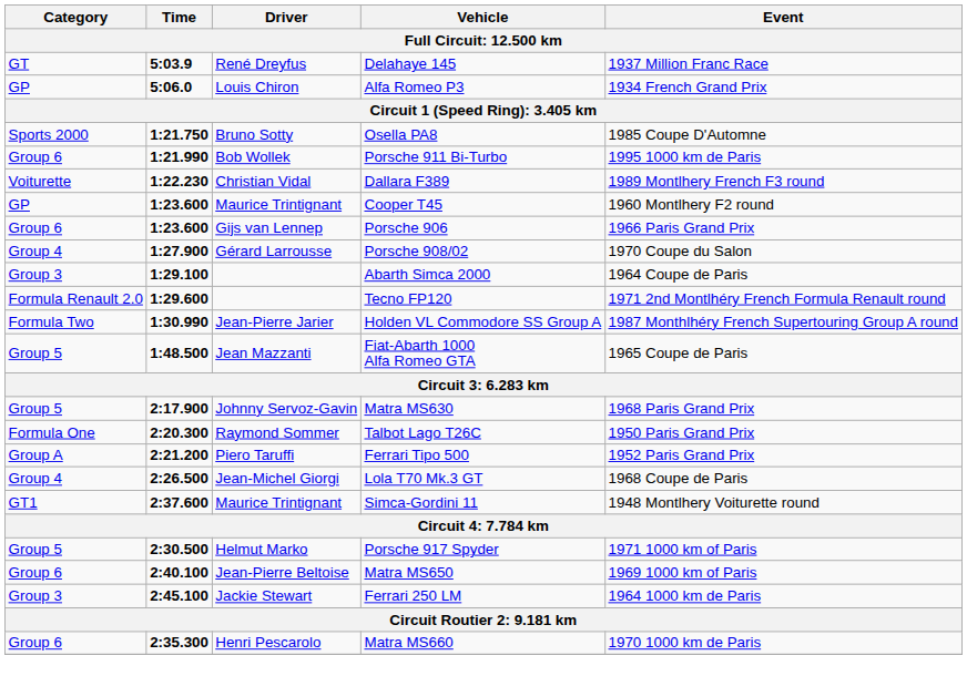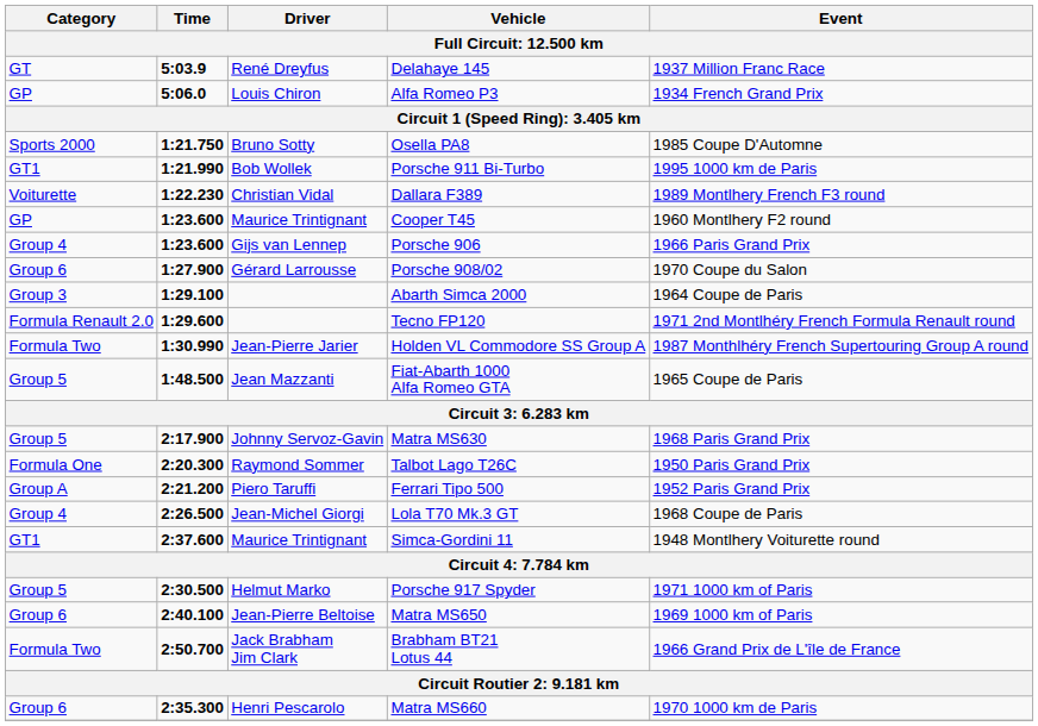 <table class=wikitable style="font-size:90%">
 <tr>
 <th>Category</th>
 <th>Time</th>
 <th>Driver</th>
 <th>Vehicle</th>
 <th>Event</th>
 </tr>
 <tr>
 <th colspan=5>Full Circuit: 12.500 km</th>
 </tr>
 <tr>
 <td><a href='#'>GT</a></td>
 <td><strong>5:03.9</strong></td>
 <td><a href='#'>René Dreyfus</a></td>
 <td><a href='#'>Delahaye 145</a></td>
 <td><a href='#'>1937 Million Franc Race</a></td>
 </tr>
 <tr>
 <td><a href='#'>GP</a></td>
 <td><strong>5:06.0</strong></td>
 <td><a href='#'>Louis Chiron</a></td>
 <td><a href='#'>Alfa Romeo P3</a></td>
 <td><a href='#'>1934 French Grand Prix</a></td>
 </tr>
 <tr>
 <th colspan=5>Circuit 1 (Speed Ring): 3.405 km</th>
 </tr>
 <tr>
 <td><a href='#'>Sports 2000</a></td>
 <td><strong>1:21.750</strong></td>
 <td><a href='#'>Bruno Sotty</a></td>
 <td><a href='#'>Osella PA8</a></td>
 <td>1985 Coupe D'Automne</td>
 </tr>
 <tr>
-<td><a href='#'>Group 6</a></td>
+<td><a href='#'>GT1</a></td>
 <td><strong>1:21.990</strong></td>
 <td><a href='#'>Bob Wollek</a></td>
 <td><a href='#'>Porsche 911 Bi-Turbo</a></td>
 <td><a href='#'>1995 1000 km de Paris</a></td>
 </tr>
 <tr>
 <td><a href='#'>Voiturette</a></td>
 <td><strong>1:22.230</strong></td>
 <td><a href='#'>Christian Vidal</a></td>
 <td><a href='#'>Dallara F389</a></td>
 <td><a href='#'>1989 Montlhery French F3 round</a></td>
 </tr>
 <tr>
 <td><a href='#'>GP</a></td>
 <td><strong>1:23.600</strong></td>
 <td><a href='#'>Maurice Trintignant</a></td>
 <td><a href='#'>Cooper T45</a></td>
 <td>1960 Montlhery F2 round</td>
 </tr>
 <tr>
-<td><a href='#'>Group 6</a></td>
+<td><a href='#'>Group 4</a></td>
 <td><strong>1:23.600</strong></td>
 <td><a href='#'>Gijs van Lennep</a></td>
 <td><a href='#'>Porsche 906</a></td>
 <td><a href='#'>1966 Paris Grand Prix</a></td>
 </tr>
 <tr>
-<td><a href='#'>Group 4</a></td>
+<td><a href='#'>Group 6</a></td>
 <td><strong>1:27.900</strong></td>
 <td><a href='#'>Gérard Larrousse</a></td>
 <td><a href='#'>Porsche 908/02</a></td>
 <td>1970 Coupe du Salon</td>
 </tr>
 <tr>
 <td><a href='#'>Group 3</a></td>
 <td><strong>1:29.100</strong></td>
 <td></td>
 <td><a href='#'>Abarth Simca 2000</a></td>
 <td>1964 Coupe de Paris</td>
 </tr>
 <tr>
 <td><a href='#'>Formula Renault 2.0</a></td>
 <td><strong>1:29.600</strong></td>
 <td></td>
 <td><a href='#'>Tecno FP120</a></td>
 <td><a href='#'>1971 2nd Montlhéry French Formula Renault round</a></td>
 </tr>
 <tr>
 <td><a href='#'>Formula Two</a></td>
 <td><strong>1:30.990</strong></td>
 <td><a href='#'>Jean-Pierre Jarier</a></td>
 <td><a href='#'>Holden VL Commodore SS Group A</a></td>
 <td><a href='#'>1987 Monthlhéry French Supertouring Group A round</a></td>
 </tr>
 <tr>
 <td><a href='#'>Group 5</a></td>
 <td><strong>1:48.500</strong></td>
 <td><a href='#'>Jean Mazzanti</a><br></td>
 <td><a href='#'>Fiat-Abarth 1000</a><br><a href='#'>Alfa Romeo GTA</a></td>
 <td>1965 Coupe de Paris</td>
 </tr>
 <tr>
 <th colspan=5>Circuit 3: 6.283 km</th>
 </tr>
 <tr>
 <td><a href='#'>Group 5</a></td>
 <td><strong>2:17.900</strong></td>
 <td><a href='#'>Johnny Servoz-Gavin</a></td>
 <td><a href='#'>Matra MS630</a></td>
 <td><a href='#'>1968 Paris Grand Prix</a></td>
 </tr>
 <tr>
 <td><a href='#'>Formula One</a></td>
 <td><strong>2:20.300</strong></td>
 <td><a href='#'>Raymond Sommer</a></td>
 <td><a href='#'>Talbot Lago T26C</a></td>
 <td><a href='#'>1950 Paris Grand Prix</a></td>
 </tr>
 <tr>
 <td><a href='#'>Group A</a></td>
 <td><strong>2:21.200</strong></td>
 <td><a href='#'>Piero Taruffi</a></td>
 <td><a href='#'>Ferrari Tipo 500</a></td>
 <td><a href='#'>1952 Paris Grand Prix</a></td>
 </tr>
 <tr>
 <td><a href='#'>Group 4</a></td>
 <td><strong>2:26.500</strong></td>
 <td><a href='#'>Jean-Michel Giorgi</a></td>
 <td><a href='#'>Lola T70 Mk.3 GT</a></td>
 <td>1968 Coupe de Paris</td>
 </tr>
 <tr>
 <td><a href='#'>GT1</a></td>
 <td><strong>2:37.600</strong></td>
 <td><a href='#'>Maurice Trintignant</a></td>
 <td><a href='#'>Simca-Gordini 11</a></td>
 <td>1948 Montlhery Voiturette round</td>
 </tr>
 <tr>
 <th colspan=5>Circuit 4: 7.784 km</th>
 </tr>
 <tr>
 <td><a href='#'>Group 5</a></td>
 <td><strong>2:30.500</strong></td>
 <td><a href='#'>Helmut Marko</a></td>
 <td><a href='#'>Porsche 917 Spyder</a></td>
 <td><a href='#'>1971 1000 km of Paris</a></td>
 </tr>
 <tr>
 <td><a href='#'>Group 6</a></td>
 <td><strong>2:40.100</strong></td>
 <td><a href='#'>Jean-Pierre Beltoise</a></td>
 <td><a href='#'>Matra MS650</a></td>
 <td><a href='#'>1969 1000 km of Paris</a></td>
 </tr>
 <tr>
-<td><a href='#'>Group 3</a></td>
-<td><strong>2:45.100</strong></td>
-<td><a href='#'>Jackie Stewart</a></td>
-<td><a href='#'>Ferrari 250 LM</a></td>
-<td><a href='#'>1964 1000 km de Paris</a></td>
+<td><a href='#'>Formula Two</a></td>
+<td><strong>2:50.700</strong></td>
+<td><a href='#'>Jack Brabham</a><br><a href='#'>Jim Clark</a></td>
+<td><a href='#'>Brabham BT21</a><br><a href='#'>Lotus 44</a></td>
+<td><a href='#'>1966 Grand Prix de L'île de France</a></td>
 </tr>
 <tr>
 <th colspan=5>Circuit Routier 2: 9.181 km</th>
 </tr>
 <tr>
 <td><a href='#'>Group 6</a></td>
 <td><strong>2:35.300</strong></td>
 <td><a href='#'>Henri Pescarolo</a></td>
 <td><a href='#'>Matra MS660</a></td>
 <td><a href='#'>1970 1000 km de Paris</a></td>
 </tr>
 <tr>
 </tr>
 </table>
